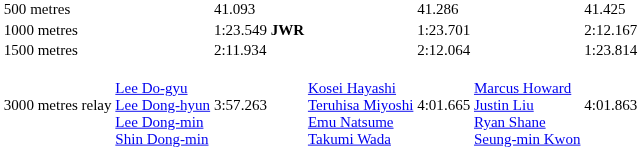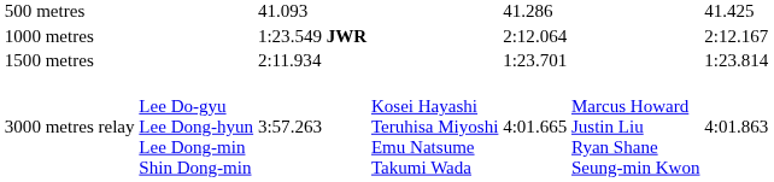 <table>
 <tr>
 <td>500 metres</td>
 <td></td>
 <td>41.093</td>
 <td></td>
 <td>41.286</td>
 <td></td>
 <td>41.425</td>
 </tr>
 <tr>
 <td>1000 metres</td>
 <td></td>
 <td>1:23.549 <strong>JWR</strong></td>
 <td></td>
-<td>1:23.701</td>
+<td>2:12.064</td>
 <td></td>
 <td>2:12.167</td>
 </tr>
 <tr>
 <td>1500 metres</td>
 <td></td>
 <td>2:11.934</td>
 <td></td>
-<td>2:12.064</td>
+<td>1:23.701</td>
 <td></td>
 <td>1:23.814</td>
 </tr>
 <tr>
 <td>3000 metres relay</td>
 <td><br><a href='#'>Lee Do-gyu</a><br><a href='#'>Lee Dong-hyun</a><br><a href='#'>Lee Dong-min</a><br><a href='#'>Shin Dong-min</a></td>
 <td>3:57.263</td>
 <td><br><a href='#'>Kosei Hayashi</a><br><a href='#'>Teruhisa Miyoshi</a><br><a href='#'>Emu Natsume</a><br><a href='#'>Takumi Wada</a></td>
 <td>4:01.665</td>
 <td><br><a href='#'>Marcus Howard</a><br><a href='#'>Justin Liu</a><br><a href='#'>Ryan Shane</a><br><a href='#'>Seung-min Kwon</a></td>
 <td>4:01.863</td>
 </tr>
 </table>
